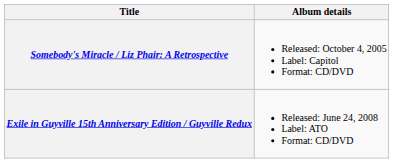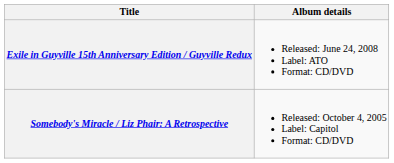 <table class="wikitable plainrowheaders">
 <tr>
 <th>Title</th>
 <th>Album details</th>
 </tr>
 <tr>
+<th scope="row"><em><a href='#'>Exile in Guyville 15th Anniversary Edition / Guyville Redux</a></em></th>
+<td><br><ul><li>Released: June 24, 2008</li><li>Label: ATO</li><li>Format: CD/DVD</li></ul></td>
+</tr>
+<tr>
 <th scope="row"><em><a href='#'>Somebody's Miracle / Liz Phair: A Retrospective</a></em></th>
 <td><br><ul><li>Released: October 4, 2005</li><li>Label: Capitol</li><li>Format: CD/DVD</li></ul></td>
 </tr>
-<tr>
-<th scope="row"><em><a href='#'>Exile in Guyville 15th Anniversary Edition / Guyville Redux</a></em></th>
-<td><br><ul><li>Released: June 24, 2008</li><li>Label: ATO</li><li>Format: CD/DVD</li></ul></td>
-</tr>
 </table>
